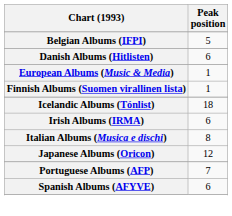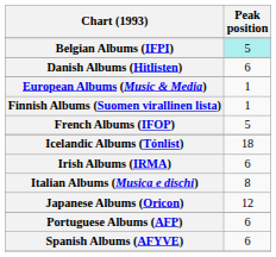 <table class="wikitable sortable plainrowheaders" style="text-align:center">
 <tr>
 <th scope="col">Chart (1993)</th>
 <th scope="col">Peak<br>position</th>
 </tr>
 <tr>
 </tr>
 <tr>
 </tr>
 <tr>
 <th scope="row">Belgian Albums (<a href='#'>IFPI</a>)</th>
-<td>5</td>
+<td style="background: paleturquoise;">5</td>
 </tr>
 <tr>
 </tr>
 <tr>
 <th scope="row">Danish Albums (<a href='#'>Hitlisten</a>)</th>
 <td>6</td>
 </tr>
 <tr>
 </tr>
 <tr>
 <th scope="row"><a href='#'>European Albums</a> (<em><a href='#'>Music & Media</a></em>)</th>
 <td>1</td>
 </tr>
 <tr>
 <th scope="row">Finnish Albums (<a href='#'>Suomen virallinen lista</a>)</th>
 <td>1</td>
+</tr>
+<tr>
+<th scope="row">French Albums (<a href='#'>IFOP</a>)</th>
+<td>5</td>
 </tr>
 <tr>
 </tr>
 <tr>
 </tr>
 <tr>
 <th scope="row">Icelandic Albums (<a href='#'>Tónlist</a>)</th>
 <td>18</td>
 </tr>
 <tr>
 <th scope="row">Irish Albums (<a href='#'>IRMA</a>)</th>
 <td>6</td>
 </tr>
 <tr>
 <th scope="row">Italian Albums (<em><a href='#'>Musica e dischi</a></em>)</th>
 <td>8</td>
 </tr>
 <tr>
 <th scope="row">Japanese Albums (<a href='#'>Oricon</a>)</th>
 <td>12</td>
 </tr>
 <tr>
 </tr>
 <tr>
 </tr>
 <tr>
 <th scope="row">Portuguese Albums (<a href='#'>AFP</a>)</th>
-<td>7</td>
+<td>6</td>
 </tr>
 <tr>
 <th scope="row">Spanish Albums (<a href='#'>AFYVE</a>)</th>
 <td>6</td>
 </tr>
 <tr>
 </tr>
 <tr>
 </tr>
 <tr>
 </tr>
 <tr>
 </tr>
 </table>
